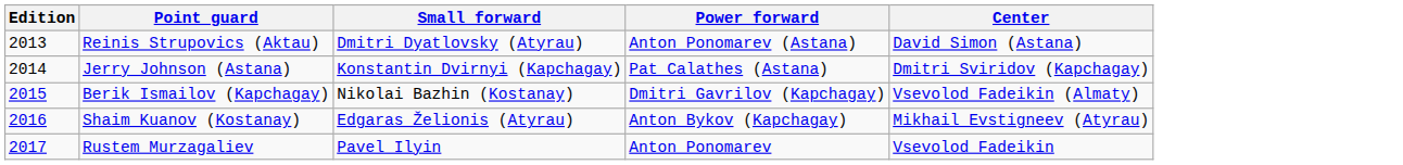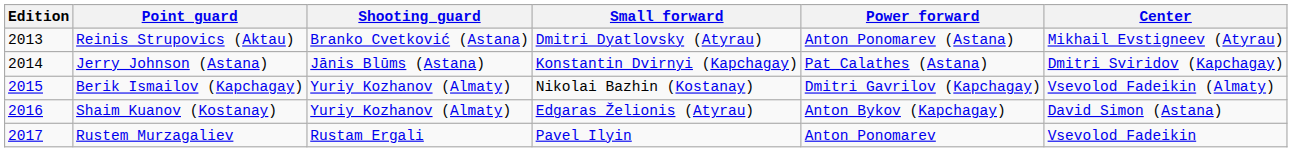 <table class="wikitable">
 <tr>
 <th>Edition</th>
 <th><a href='#'>Point guard</a></th>
+<th><a href='#'>Shooting guard</a></th>
 <th><a href='#'>Small forward</a></th>
 <th><a href='#'>Power forward</a></th>
 <th><a href='#'>Center</a></th>
 </tr>
 <tr>
 <td>2013</td>
 <td> <a href='#'>Reinis Strupovics</a> (<a href='#'>Aktau</a>)</td>
+<td> <a href='#'>Branko Cvetković</a> (<a href='#'>Astana</a>)</td>
 <td> <a href='#'>Dmitri Dyatlovsky</a> (<a href='#'>Atyrau</a>)</td>
 <td> <a href='#'>Anton Ponomarev</a> (<a href='#'>Astana</a>)</td>
-<td> <a href='#'>David Simon</a> (<a href='#'>Astana</a>)</td>
+<td> <a href='#'>Mikhail Evstigneev</a> (<a href='#'>Atyrau</a>)</td>
 </tr>
 <tr>
 <td>2014</td>
 <td> <a href='#'>Jerry Johnson</a> (<a href='#'>Astana</a>)</td>
+<td> <a href='#'>Jānis Blūms</a> (<a href='#'>Astana</a>)</td>
 <td> <a href='#'>Konstantin Dvirnyi</a> (<a href='#'>Kapchagay</a>)</td>
 <td> <a href='#'>Pat Calathes</a> (<a href='#'>Astana</a>)</td>
 <td> <a href='#'>Dmitri Sviridov</a> (<a href='#'>Kapchagay</a>)</td>
 </tr>
 <tr>
 <td><a href='#'>2015</a></td>
 <td> <a href='#'>Berik Ismailov</a> (<a href='#'>Kapchagay</a>)</td>
+<td> <a href='#'>Yuriy Kozhanov</a> (<a href='#'>Almaty</a>)</td>
 <td> Nikolai Bazhin (<a href='#'>Kostanay</a>)</td>
 <td> <a href='#'>Dmitri Gavrilov</a> (<a href='#'>Kapchagay</a>)</td>
 <td> <a href='#'>Vsevolod Fadeikin</a> (<a href='#'>Almaty</a>)</td>
 </tr>
 <tr>
 <td><a href='#'>2016</a></td>
 <td> <a href='#'>Shaim Kuanov</a> (<a href='#'>Kostanay</a>)</td>
+<td> <a href='#'>Yuriy Kozhanov</a> (<a href='#'>Almaty</a>)</td>
 <td> <a href='#'>Edgaras Želionis</a> (<a href='#'>Atyrau</a>)</td>
 <td> <a href='#'>Anton Bykov</a> (<a href='#'>Kapchagay</a>)</td>
-<td> <a href='#'>Mikhail Evstigneev</a> (<a href='#'>Atyrau</a>)</td>
+<td> <a href='#'>David Simon</a> (<a href='#'>Astana</a>)</td>
 </tr>
 <tr>
 <td><a href='#'>2017</a></td>
 <td> <a href='#'>Rustem Murzagaliev</a></td>
+<td> <a href='#'>Rustam Ergali</a></td>
 <td> <a href='#'>Pavel Ilyin</a></td>
 <td> <a href='#'>Anton Ponomarev</a></td>
 <td> <a href='#'>Vsevolod Fadeikin</a></td>
 </tr>
 </table>
